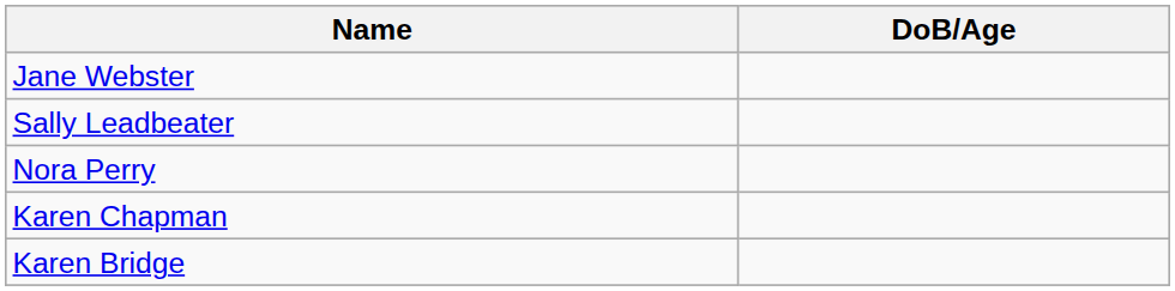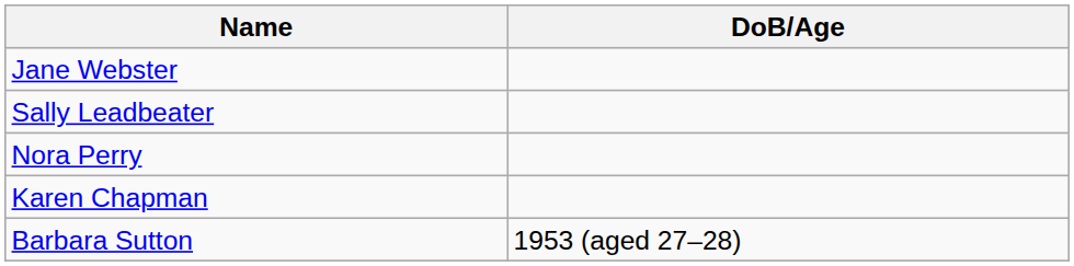 <table class="wikitable" style="width:600px; font-size:95%;">
 <tr>
 <th align="left">Name</th>
 <th align="left">DoB/Age</th>
 </tr>
 <tr>
 <td align="left"><a href='#'>Jane Webster</a></td>
 <td align="left"></td>
 </tr>
 <tr>
 <td align="left"><a href='#'>Sally Leadbeater</a></td>
 <td align="left"></td>
 </tr>
 <tr>
 <td align="left"><a href='#'>Nora Perry</a></td>
 <td align="left"></td>
 </tr>
 <tr>
 <td align="left"><a href='#'>Karen Chapman</a></td>
 <td align="left"></td>
 </tr>
 <tr>
-<td align="left"><a href='#'>Karen Bridge</a></td>
-<td align="left"></td>
+<td align="left"><a href='#'>Barbara Sutton</a></td>
+<td align="left">1953 (aged 27–28)</td>
 </tr>
 </table>
